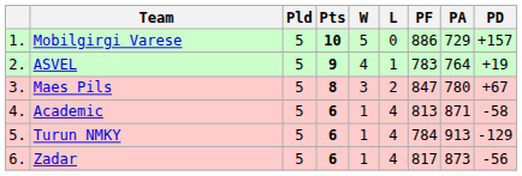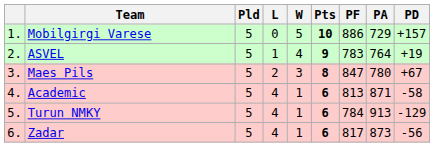 <table class="wikitable" style="text-align:center">
 <tr>
 <th width=15></th>
 <th width=220>Team</th>
 <th width=20>Pld</th>
+<th width=20>L</th>
+<th width=20>W</th>
 <th width=20>Pts</th>
-<th width=20>W</th>
-<th width=20>L</th>
 <th width=20>PF</th>
 <th width=20>PA</th>
 <th width=20>PD</th>
 </tr>
 <tr style="background: #ccffcc;">
 <td>1.</td>
 <td align=left> <a href='#'>Mobilgirgi Varese</a></td>
 <td>5</td>
+<td>0</td>
+<td>5</td>
 <td><strong>10</strong></td>
-<td>5</td>
-<td>0</td>
 <td>886</td>
 <td>729</td>
 <td>+157</td>
 </tr>
 <tr style="background: #ccffcc;">
 <td>2.</td>
 <td align=left> <a href='#'>ASVEL</a></td>
 <td>5</td>
+<td>1</td>
+<td>4</td>
 <td><strong>9</strong></td>
-<td>4</td>
-<td>1</td>
 <td>783</td>
 <td>764</td>
 <td>+19</td>
 </tr>
 <tr style="background: #ffcccc;">
 <td>3.</td>
 <td align=left> <a href='#'>Maes Pils</a></td>
 <td>5</td>
+<td>2</td>
+<td>3</td>
 <td><strong>8</strong></td>
-<td>3</td>
-<td>2</td>
 <td>847</td>
 <td>780</td>
 <td>+67</td>
 </tr>
 <tr style="background: #ffcccc;">
 <td>4.</td>
 <td align=left> <a href='#'>Academic</a></td>
 <td>5</td>
+<td>4</td>
+<td>1</td>
 <td><strong>6</strong></td>
-<td>1</td>
-<td>4</td>
 <td>813</td>
 <td>871</td>
 <td>-58</td>
 </tr>
 <tr style="background: #ffcccc;">
 <td>5.</td>
 <td align=left> <a href='#'>Turun NMKY</a></td>
 <td>5</td>
+<td>4</td>
+<td>1</td>
 <td><strong>6</strong></td>
-<td>1</td>
-<td>4</td>
 <td>784</td>
 <td>913</td>
 <td>-129</td>
 </tr>
 <tr style="background: #ffcccc;">
 <td>6.</td>
 <td align=left> <a href='#'>Zadar</a></td>
 <td>5</td>
+<td>4</td>
+<td>1</td>
 <td><strong>6</strong></td>
-<td>1</td>
-<td>4</td>
 <td>817</td>
 <td>873</td>
 <td>-56</td>
 </tr>
 </table>
